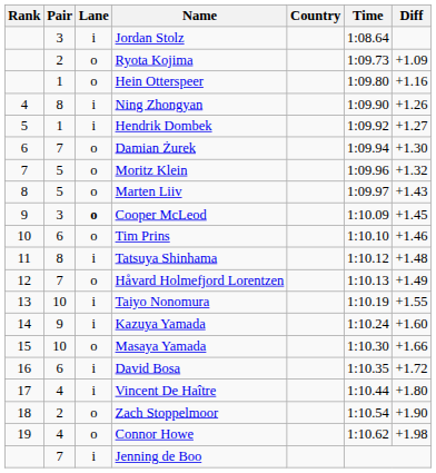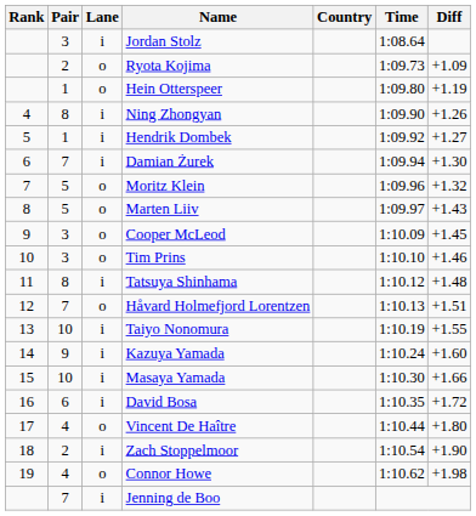 <table class="wikitable sortable" style="text-align:center">
 <tr>
 <th>Rank</th>
 <th>Pair</th>
 <th>Lane</th>
 <th>Name</th>
 <th>Country</th>
 <th>Time</th>
 <th>Diff</th>
 </tr>
 <tr>
 <td></td>
 <td>3</td>
 <td>i</td>
 <td align=left><a href='#'>Jordan Stolz</a></td>
 <td align=left></td>
 <td>1:08.64</td>
 <td></td>
 </tr>
 <tr>
 <td></td>
 <td>2</td>
 <td>o</td>
 <td align=left><a href='#'>Ryota Kojima</a></td>
 <td align=left></td>
 <td>1:09.73</td>
 <td>+1.09</td>
 </tr>
 <tr>
 <td></td>
 <td>1</td>
 <td>o</td>
 <td align=left><a href='#'>Hein Otterspeer</a></td>
 <td align=left></td>
 <td>1:09.80</td>
-<td>+1.16</td>
+<td>+1.19</td>
 </tr>
 <tr>
 <td>4</td>
 <td>8</td>
 <td>i</td>
 <td align=left><a href='#'>Ning Zhongyan</a></td>
 <td align=left></td>
 <td>1:09.90</td>
 <td>+1.26</td>
 </tr>
 <tr>
 <td>5</td>
 <td>1</td>
 <td>i</td>
 <td align=left><a href='#'>Hendrik Dombek</a></td>
 <td align=left></td>
 <td>1:09.92</td>
 <td>+1.27</td>
 </tr>
 <tr>
 <td>6</td>
 <td>7</td>
-<td>o</td>
+<td>i</td>
 <td align=left><a href='#'>Damian Żurek</a></td>
 <td align=left></td>
 <td>1:09.94</td>
 <td>+1.30</td>
 </tr>
 <tr>
 <td>7</td>
 <td>5</td>
 <td>o</td>
 <td align=left><a href='#'>Moritz Klein</a></td>
 <td align=left></td>
 <td>1:09.96</td>
 <td>+1.32</td>
 </tr>
 <tr>
 <td>8</td>
 <td>5</td>
 <td>o</td>
 <td align=left><a href='#'>Marten Liiv</a></td>
 <td align=left></td>
 <td>1:09.97</td>
 <td>+1.43</td>
 </tr>
 <tr>
 <td>9</td>
 <td>3</td>
-<td><strong>o</strong></td>
+<td>o</td>
 <td align=left><a href='#'>Cooper McLeod</a></td>
 <td align=left></td>
 <td>1:10.09</td>
 <td>+1.45</td>
 </tr>
 <tr>
 <td>10</td>
-<td>6</td>
+<td>3</td>
 <td>o</td>
 <td align=left><a href='#'>Tim Prins</a></td>
 <td align=left></td>
 <td>1:10.10</td>
 <td>+1.46</td>
 </tr>
 <tr>
 <td>11</td>
 <td>8</td>
 <td>i</td>
 <td align=left><a href='#'>Tatsuya Shinhama</a></td>
 <td align=left></td>
 <td>1:10.12</td>
 <td>+1.48</td>
 </tr>
 <tr>
 <td>12</td>
 <td>7</td>
 <td>o</td>
 <td align=left><a href='#'>Håvard Holmefjord Lorentzen</a></td>
 <td align=left></td>
 <td>1:10.13</td>
-<td>+1.49</td>
+<td>+1.51</td>
 </tr>
 <tr>
 <td>13</td>
 <td>10</td>
 <td>i</td>
 <td align=left><a href='#'>Taiyo Nonomura</a></td>
 <td align=left></td>
 <td>1:10.19</td>
 <td>+1.55</td>
 </tr>
 <tr>
 <td>14</td>
 <td>9</td>
 <td>i</td>
 <td align=left><a href='#'>Kazuya Yamada</a></td>
 <td align=left></td>
 <td>1:10.24</td>
 <td>+1.60</td>
 </tr>
 <tr>
 <td>15</td>
 <td>10</td>
-<td>o</td>
+<td>i</td>
 <td align=left><a href='#'>Masaya Yamada</a></td>
 <td align=left></td>
 <td>1:10.30</td>
 <td>+1.66</td>
 </tr>
 <tr>
 <td>16</td>
 <td>6</td>
 <td>i</td>
 <td align=left><a href='#'>David Bosa</a></td>
 <td align=left></td>
 <td>1:10.35</td>
 <td>+1.72</td>
 </tr>
 <tr>
 <td>17</td>
 <td>4</td>
-<td>i</td>
+<td>o</td>
 <td align=left><a href='#'>Vincent De Haître</a></td>
 <td align=left></td>
 <td>1:10.44</td>
 <td>+1.80</td>
 </tr>
 <tr>
 <td>18</td>
 <td>2</td>
-<td>o</td>
+<td>i</td>
 <td align=left><a href='#'>Zach Stoppelmoor</a></td>
 <td align=left></td>
 <td>1:10.54</td>
 <td>+1.90</td>
 </tr>
 <tr>
 <td>19</td>
 <td>4</td>
 <td>o</td>
 <td align=left><a href='#'>Connor Howe</a></td>
 <td align=left></td>
 <td>1:10.62</td>
 <td>+1.98</td>
 </tr>
 <tr>
 <td></td>
 <td>7</td>
 <td>i</td>
 <td align=left><a href='#'>Jenning de Boo</a></td>
 <td align=left></td>
 <td colspan=2></td>
 </tr>
 </table>
